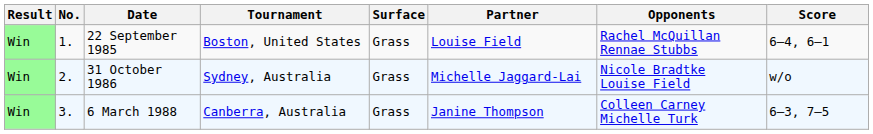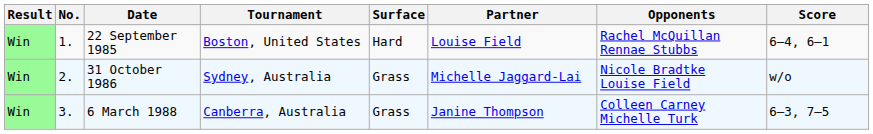 <table class="sortable wikitable">
 <tr>
 <th style="width:40px">Result</th>
 <th style="width:20px">No.</th>
 <th style="width:115px">Date</th>
 <th style="width:170px">Tournament</th>
 <th style="width:50px">Surface</th>
 <th style="width:170px">Partner</th>
 <th style="width:170px">Opponents</th>
 <th style="width:100px" class="unsortable">Score</th>
 </tr>
 <tr>
 <td style="background:#98fb98;">Win</td>
 <td>1.</td>
 <td>22 September 1985</td>
 <td><a href='#'>Boston</a>, United States</td>
-<td>Grass</td>
+<td>Hard</td>
 <td> <a href='#'>Louise Field</a></td>
 <td> <a href='#'>Rachel McQuillan</a> <br>  <a href='#'>Rennae Stubbs</a></td>
 <td>6–4, 6–1</td>
 </tr>
 <tr style="background:#f0f8ff;">
 <td style="background:#98fb98;">Win</td>
 <td>2.</td>
 <td>31 October 1986</td>
 <td><a href='#'>Sydney</a>, Australia</td>
 <td>Grass</td>
 <td> <a href='#'>Michelle Jaggard-Lai</a></td>
 <td> <a href='#'>Nicole Bradtke</a> <br>  <a href='#'>Louise Field</a></td>
 <td>w/o</td>
 </tr>
 <tr bgcolor="#f0f8ff">
 <td style="background:#98fb98;">Win</td>
 <td>3.</td>
 <td>6 March 1988</td>
 <td><a href='#'>Canberra</a>, Australia</td>
 <td>Grass</td>
 <td> <a href='#'>Janine Thompson</a></td>
 <td> <a href='#'>Colleen Carney</a> <br>  <a href='#'>Michelle Turk</a></td>
 <td>6–3, 7–5</td>
 </tr>
 </table>
